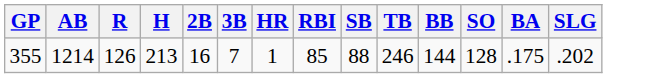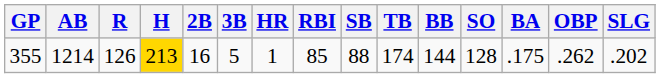 <table class="wikitable">
 <tr>
 <th><a href='#'>GP</a></th>
 <th><a href='#'>AB</a></th>
 <th><a href='#'>R</a></th>
 <th><a href='#'>H</a></th>
 <th><a href='#'>2B</a></th>
 <th><a href='#'>3B</a></th>
 <th><a href='#'>HR</a></th>
 <th><a href='#'>RBI</a></th>
 <th><a href='#'>SB</a></th>
 <th><a href='#'>TB</a></th>
 <th><a href='#'>BB</a></th>
 <th><a href='#'>SO</a></th>
 <th><a href='#'>BA</a></th>
+<th><a href='#'>OBP</a></th>
 <th><a href='#'>SLG</a></th>
 </tr>
 <tr align=center>
 <td>355</td>
 <td>1214</td>
 <td>126</td>
-<td>213</td>
+<td style="background: gold;">213</td>
 <td>16</td>
-<td>7</td>
+<td>5</td>
 <td>1</td>
 <td>85</td>
 <td>88</td>
-<td>246</td>
+<td>174</td>
 <td>144</td>
 <td>128</td>
 <td>.175</td>
+<td>.262</td>
 <td>.202</td>
 </tr>
 </table>
